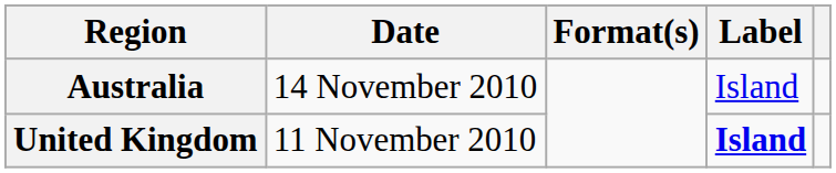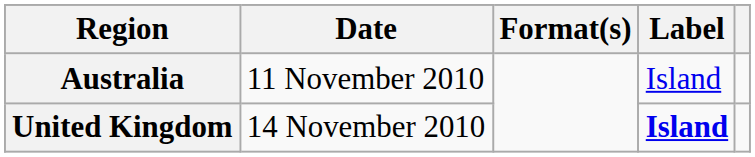 <table class="wikitable plainrowheaders">
 <tr>
 <th scope="col">Region</th>
 <th scope="col">Date</th>
 <th scope="col">Format(s)</th>
 <th scope="col">Label</th>
 <th scope="col"></th>
 </tr>
 <tr>
 <th scope="row">Australia</th>
-<td>14 November 2010</td>
+<td>11 November 2010</td>
 <td rowspan="2"></td>
 <td><a href='#'>Island</a></td>
 <td align="center"></td>
 </tr>
 <tr>
 <th scope="row">United Kingdom</th>
-<td>11 November 2010</td>
+<td>14 November 2010</td>
 <td><strong><a href='#'>Island</a></strong></td>
 <td align="center"></td>
 </tr>
 </table>
